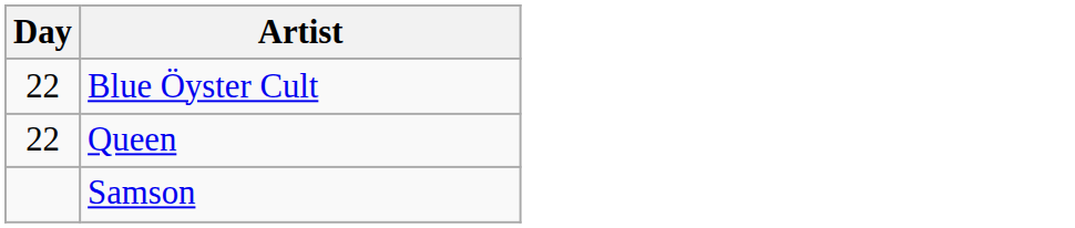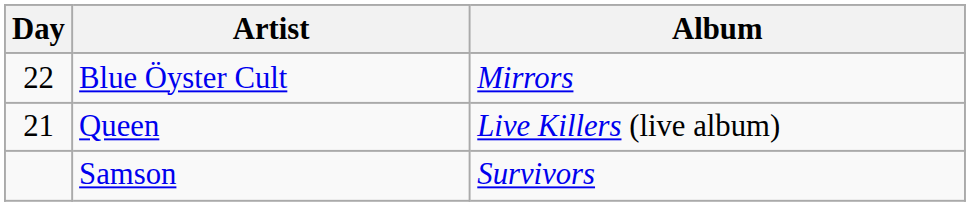 <table class="wikitable" border="1">
 <tr>
 <th>Day</th>
 <th width="200">Artist</th>
+<th width="250">Album</th>
 </tr>
 <tr>
 <td style="text-align:center;" rowspan="1">22</td>
 <td><a href='#'>Blue Öyster Cult</a></td>
+<td><em><a href='#'>Mirrors</a></em></td>
 </tr>
 <tr>
-<td style="text-align:center;" rowspan="1">22</td>
+<td style="text-align:center;" rowspan="1">21</td>
 <td><a href='#'>Queen</a></td>
+<td><em><a href='#'>Live Killers</a></em> (live album)</td>
 </tr>
 <tr>
 <td style="text-align:center;" rowspan="1"></td>
 <td><a href='#'>Samson</a></td>
+<td><em><a href='#'>Survivors</a></em></td>
 </tr>
 </table>
